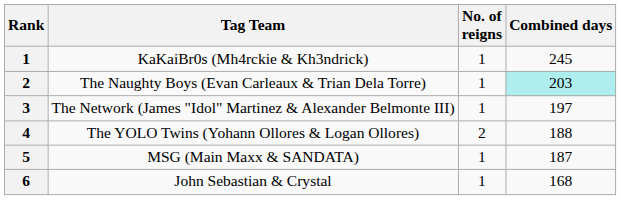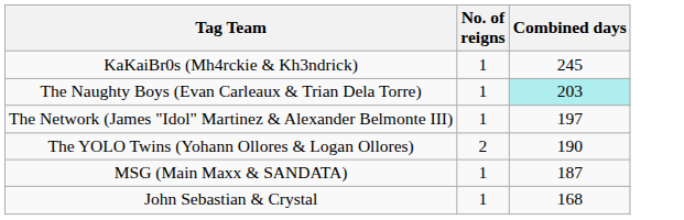 <table class="wikitable sortable" style="text-align: center">
 <tr>
-<th>Rank</th>
 <th>Tag Team</th>
 <th>No. of<br>reigns</th>
 <th>Combined days</th>
 </tr>
 <tr>
-<th>1</th>
 <td>KaKaiBr0s (Mh4rckie & Kh3ndrick)</td>
 <td>1</td>
 <td>245</td>
 </tr>
 <tr>
-<th>2</th>
 <td>The Naughty Boys (Evan Carleaux & Trian Dela Torre)</td>
 <td>1</td>
 <td style="background: paleturquoise;">203</td>
 </tr>
 <tr>
-<th>3</th>
 <td>The Network (James "Idol" Martinez & Alexander Belmonte III)</td>
 <td>1</td>
 <td>197</td>
 </tr>
 <tr>
-<th>4</th>
 <td>The YOLO Twins (Yohann Ollores & Logan Ollores)</td>
 <td>2</td>
-<td>188</td>
+<td>190</td>
 </tr>
 <tr>
-<th>5</th>
 <td>MSG (Main Maxx & SANDATA)</td>
 <td>1</td>
 <td>187</td>
 </tr>
 <tr>
-<th>6</th>
 <td>John Sebastian & Crystal</td>
 <td>1</td>
 <td>168</td>
 </tr>
 </table>
